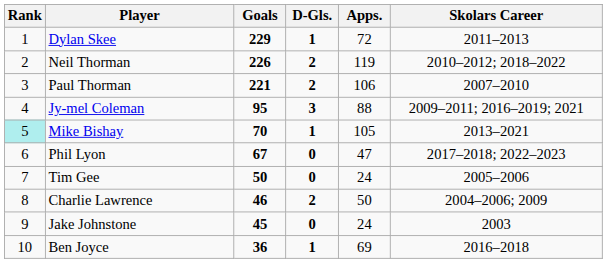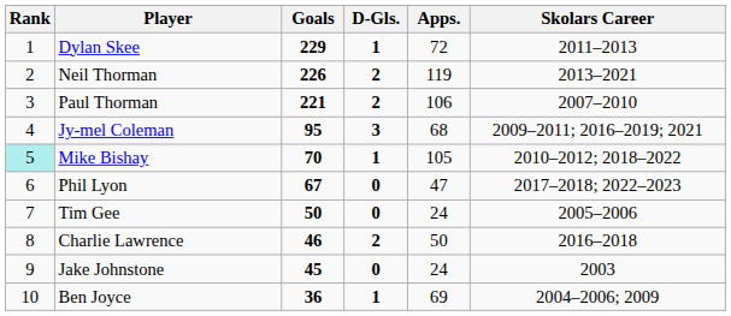 <table class="wikitable sortable" style="text-align:center;">
 <tr>
 <th width="25">Rank</th>
 <th style="width:200px;">Player</th>
 <th width="50">Goals</th>
 <th width="50">D-Gls.</th>
 <th width="50">Apps.</th>
 <th style="width:225px;">Skolars Career</th>
 </tr>
 <tr>
 <td>1</td>
 <td align="left"> <a href='#'>Dylan Skee</a></td>
 <td><strong>229</strong></td>
 <td><strong>1</strong></td>
 <td>72</td>
 <td>2011–2013</td>
 </tr>
 <tr>
 <td>2</td>
 <td align="left"> Neil Thorman</td>
 <td><strong>226</strong></td>
 <td><strong>2</strong></td>
 <td>119</td>
-<td>2010–2012; 2018–2022</td>
+<td>2013–2021</td>
 </tr>
 <tr>
 <td>3</td>
 <td align="left"> Paul Thorman</td>
 <td><strong>221</strong></td>
 <td><strong>2</strong></td>
 <td>106</td>
 <td>2007–2010</td>
 </tr>
 <tr>
 <td>4</td>
 <td align="left"> <a href='#'>Jy-mel Coleman</a></td>
 <td><strong>95</strong></td>
 <td><strong>3</strong></td>
-<td>88</td>
+<td>68</td>
 <td>2009–2011; 2016–2019; 2021</td>
 </tr>
 <tr>
 <td style="background: paleturquoise;">5</td>
 <td align="left"> <a href='#'>Mike Bishay</a></td>
 <td><strong>70</strong></td>
 <td><strong>1</strong></td>
 <td>105</td>
-<td>2013–2021</td>
+<td>2010–2012; 2018–2022</td>
 </tr>
 <tr>
 <td>6</td>
 <td align="left"> Phil Lyon</td>
 <td><strong>67</strong></td>
 <td><strong>0</strong></td>
 <td>47</td>
 <td>2017–2018; 2022–2023</td>
 </tr>
 <tr>
 <td>7</td>
 <td align="left"> Tim Gee</td>
 <td><strong>50</strong></td>
 <td><strong>0</strong></td>
 <td>24</td>
 <td>2005–2006</td>
 </tr>
 <tr>
 <td>8</td>
 <td align="left"> Charlie Lawrence</td>
 <td><strong>46</strong></td>
 <td><strong>2</strong></td>
 <td>50</td>
-<td>2004–2006; 2009</td>
+<td>2016–2018</td>
 </tr>
 <tr>
 <td>9</td>
 <td align="left"> Jake Johnstone</td>
 <td><strong>45</strong></td>
 <td><strong>0</strong></td>
 <td>24</td>
 <td>2003</td>
 </tr>
 <tr>
 <td>10</td>
 <td align="left"> Ben Joyce</td>
 <td><strong>36</strong></td>
 <td><strong>1</strong></td>
 <td>69</td>
-<td>2016–2018</td>
+<td>2004–2006; 2009</td>
 </tr>
 </table>
